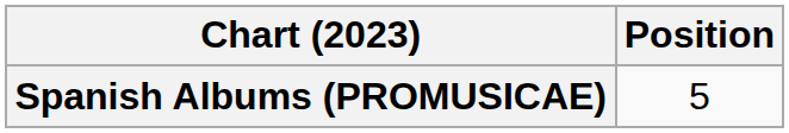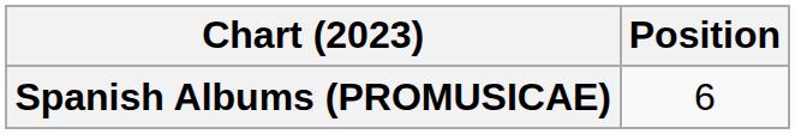 <table class="wikitable plainrowheaders" style="text-align:center">
 <tr>
 <th scope="col">Chart (2023)</th>
 <th scope="col">Position</th>
 </tr>
 <tr>
 <th scope="row">Spanish Albums (PROMUSICAE)</th>
-<td>5</td>
+<td>6</td>
 </tr>
 </table>
